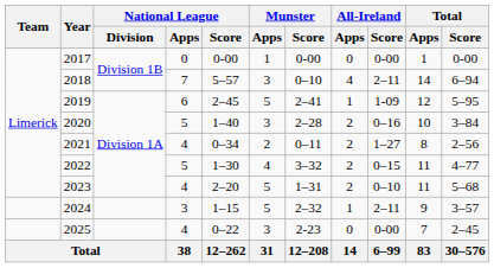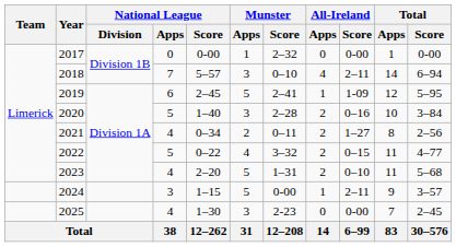 <table class="wikitable" style="text-align:center">
 <tr>
 <th rowspan="2">Team</th>
 <th rowspan="2">Year</th>
 <th colspan="3"><a href='#'>National League</a></th>
 <th colspan="2"><a href='#'>Munster</a></th>
 <th colspan="2"><a href='#'>All-Ireland</a></th>
 <th colspan="2">Total</th>
 </tr>
 <tr>
 <th>Division</th>
 <th>Apps</th>
 <th>Score</th>
 <th>Apps</th>
 <th>Score</th>
 <th>Apps</th>
 <th>Score</th>
 <th>Apps</th>
 <th>Score</th>
 </tr>
 <tr>
 <td rowspan="7"><a href='#'>Limerick</a></td>
 <td>2017</td>
 <td rowspan="2"><a href='#'>Division 1B</a></td>
 <td>0</td>
 <td>0-00</td>
 <td>1</td>
-<td>0-00</td>
+<td>2–32</td>
 <td>0</td>
 <td>0-00</td>
 <td>1</td>
 <td>0-00</td>
 </tr>
 <tr>
 <td>2018</td>
 <td>7</td>
 <td>5–57</td>
 <td>3</td>
 <td>0–10</td>
 <td>4</td>
 <td>2–11</td>
 <td>14</td>
 <td>6–94</td>
 </tr>
 <tr>
 <td>2019</td>
 <td rowspan="5"><a href='#'>Division 1A</a></td>
 <td>6</td>
 <td>2–45</td>
 <td>5</td>
 <td>2–41</td>
 <td>1</td>
 <td>1-09</td>
 <td>12</td>
 <td>5–95</td>
 </tr>
 <tr>
 <td>2020</td>
 <td>5</td>
 <td>1–40</td>
 <td>3</td>
 <td>2–28</td>
 <td>2</td>
 <td>0–16</td>
 <td>10</td>
 <td>3–84</td>
 </tr>
 <tr>
 <td>2021</td>
 <td>4</td>
 <td>0–34</td>
 <td>2</td>
 <td>0–11</td>
 <td>2</td>
 <td>1–27</td>
 <td>8</td>
 <td>2–56</td>
 </tr>
 <tr>
 <td>2022</td>
 <td>5</td>
-<td>1–30</td>
+<td>0–22</td>
 <td>4</td>
 <td>3–32</td>
 <td>2</td>
 <td>0–15</td>
 <td>11</td>
 <td>4–77</td>
 </tr>
 <tr>
 <td>2023</td>
 <td>4</td>
 <td>2–20</td>
 <td>5</td>
 <td>1–31</td>
 <td>2</td>
 <td>0–10</td>
 <td>11</td>
 <td>5–68</td>
 </tr>
 <tr>
 <td></td>
 <td>2024</td>
 <td></td>
 <td>3</td>
 <td>1–15</td>
 <td>5</td>
-<td>2–32</td>
+<td>0-00</td>
 <td>1</td>
 <td>2–11</td>
 <td>9</td>
 <td>3–57</td>
 </tr>
 <tr>
 <td></td>
 <td>2025</td>
 <td></td>
 <td>4</td>
-<td>0–22</td>
+<td>1–30</td>
 <td>3</td>
 <td>2-23</td>
 <td>0</td>
 <td>0-00</td>
 <td>7</td>
 <td>2–45</td>
 </tr>
 <tr>
 <th colspan="3">Total</th>
 <th>38</th>
 <th>12–262</th>
 <th>31</th>
 <th>12–208</th>
 <th>14</th>
 <th>6–99</th>
 <th>83</th>
 <th>30–576</th>
 </tr>
 </table>
